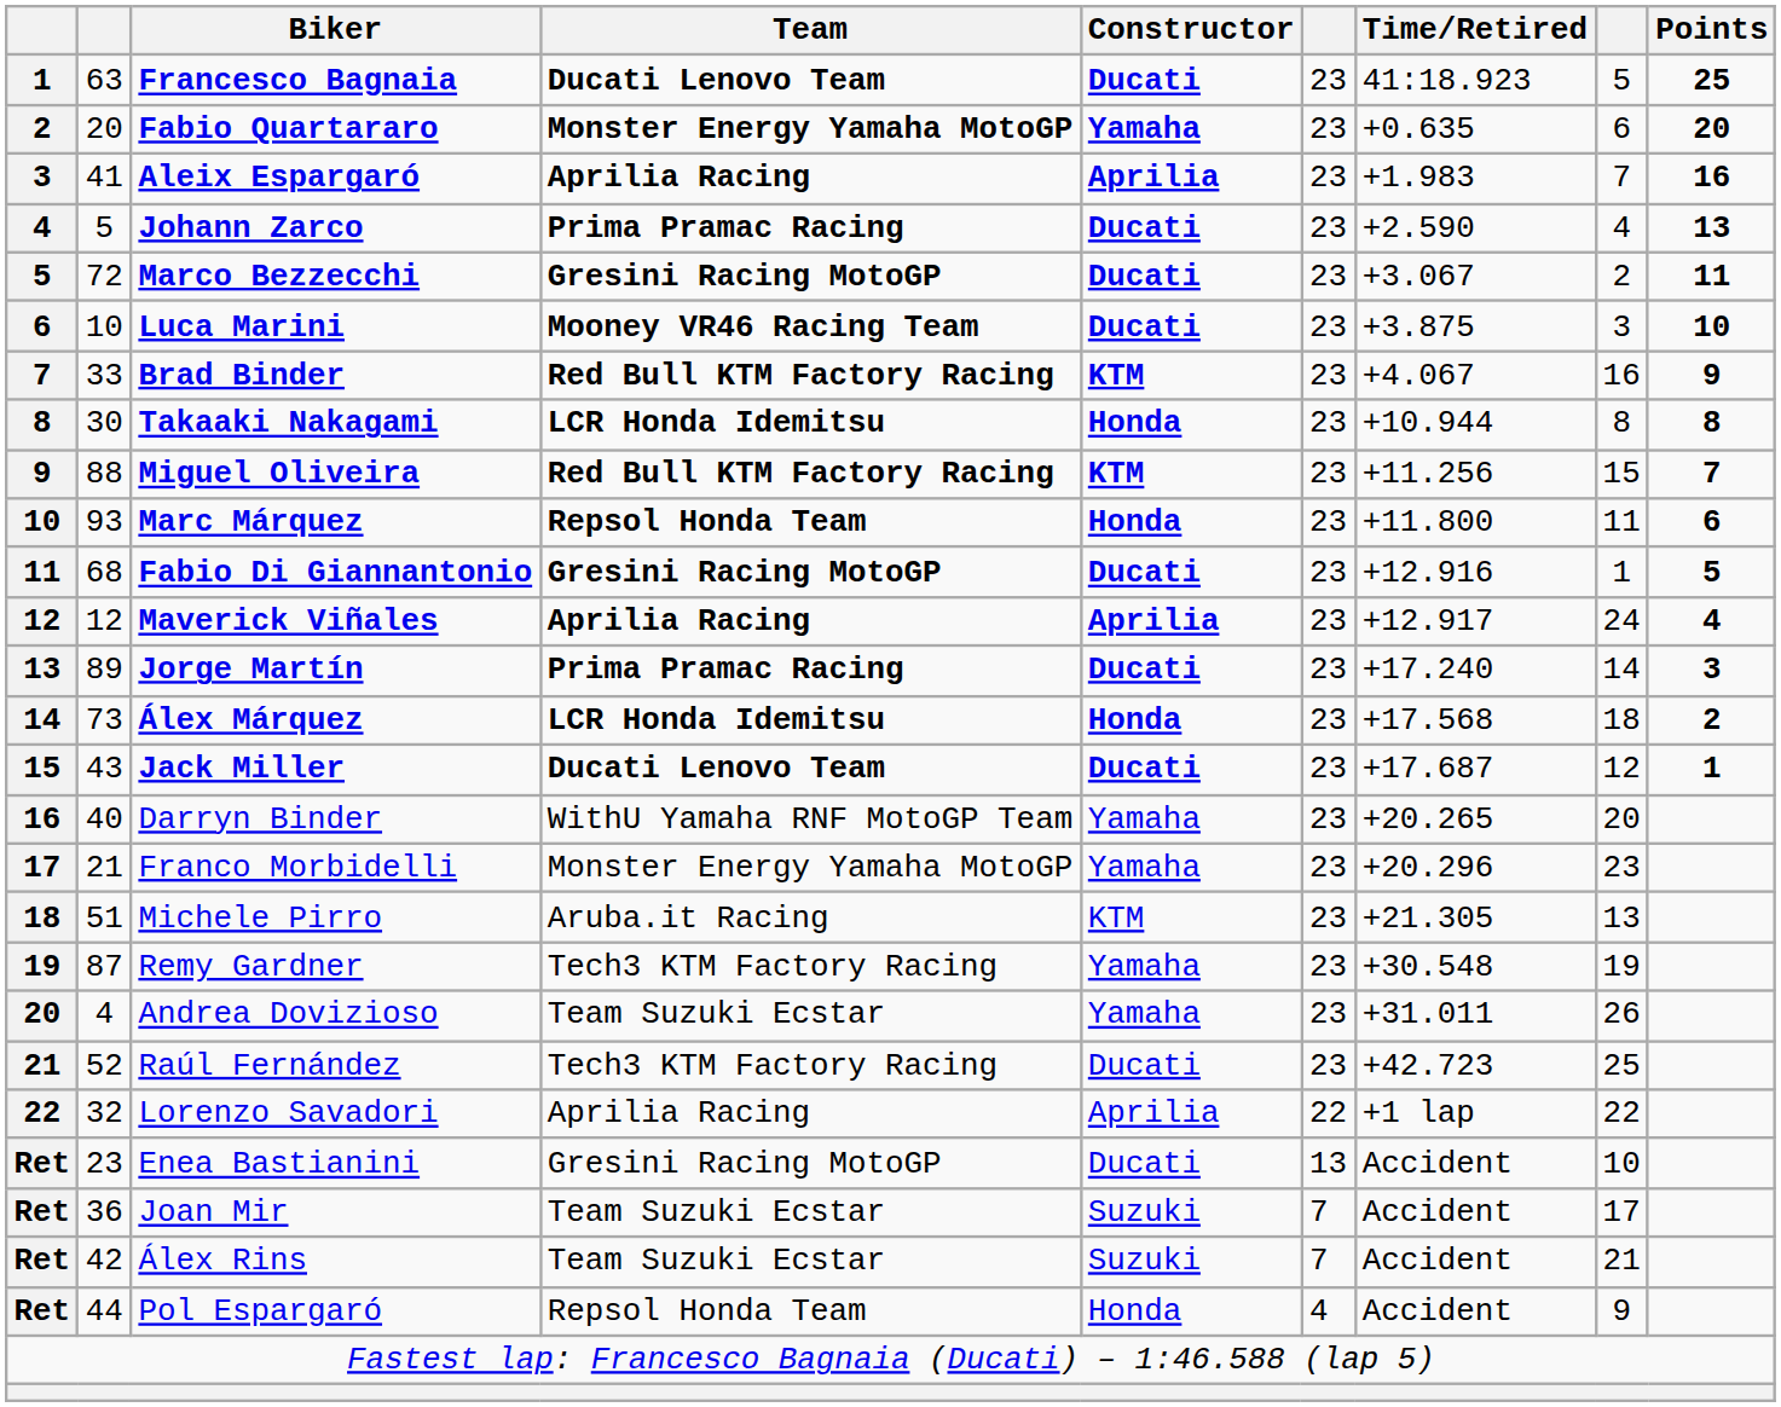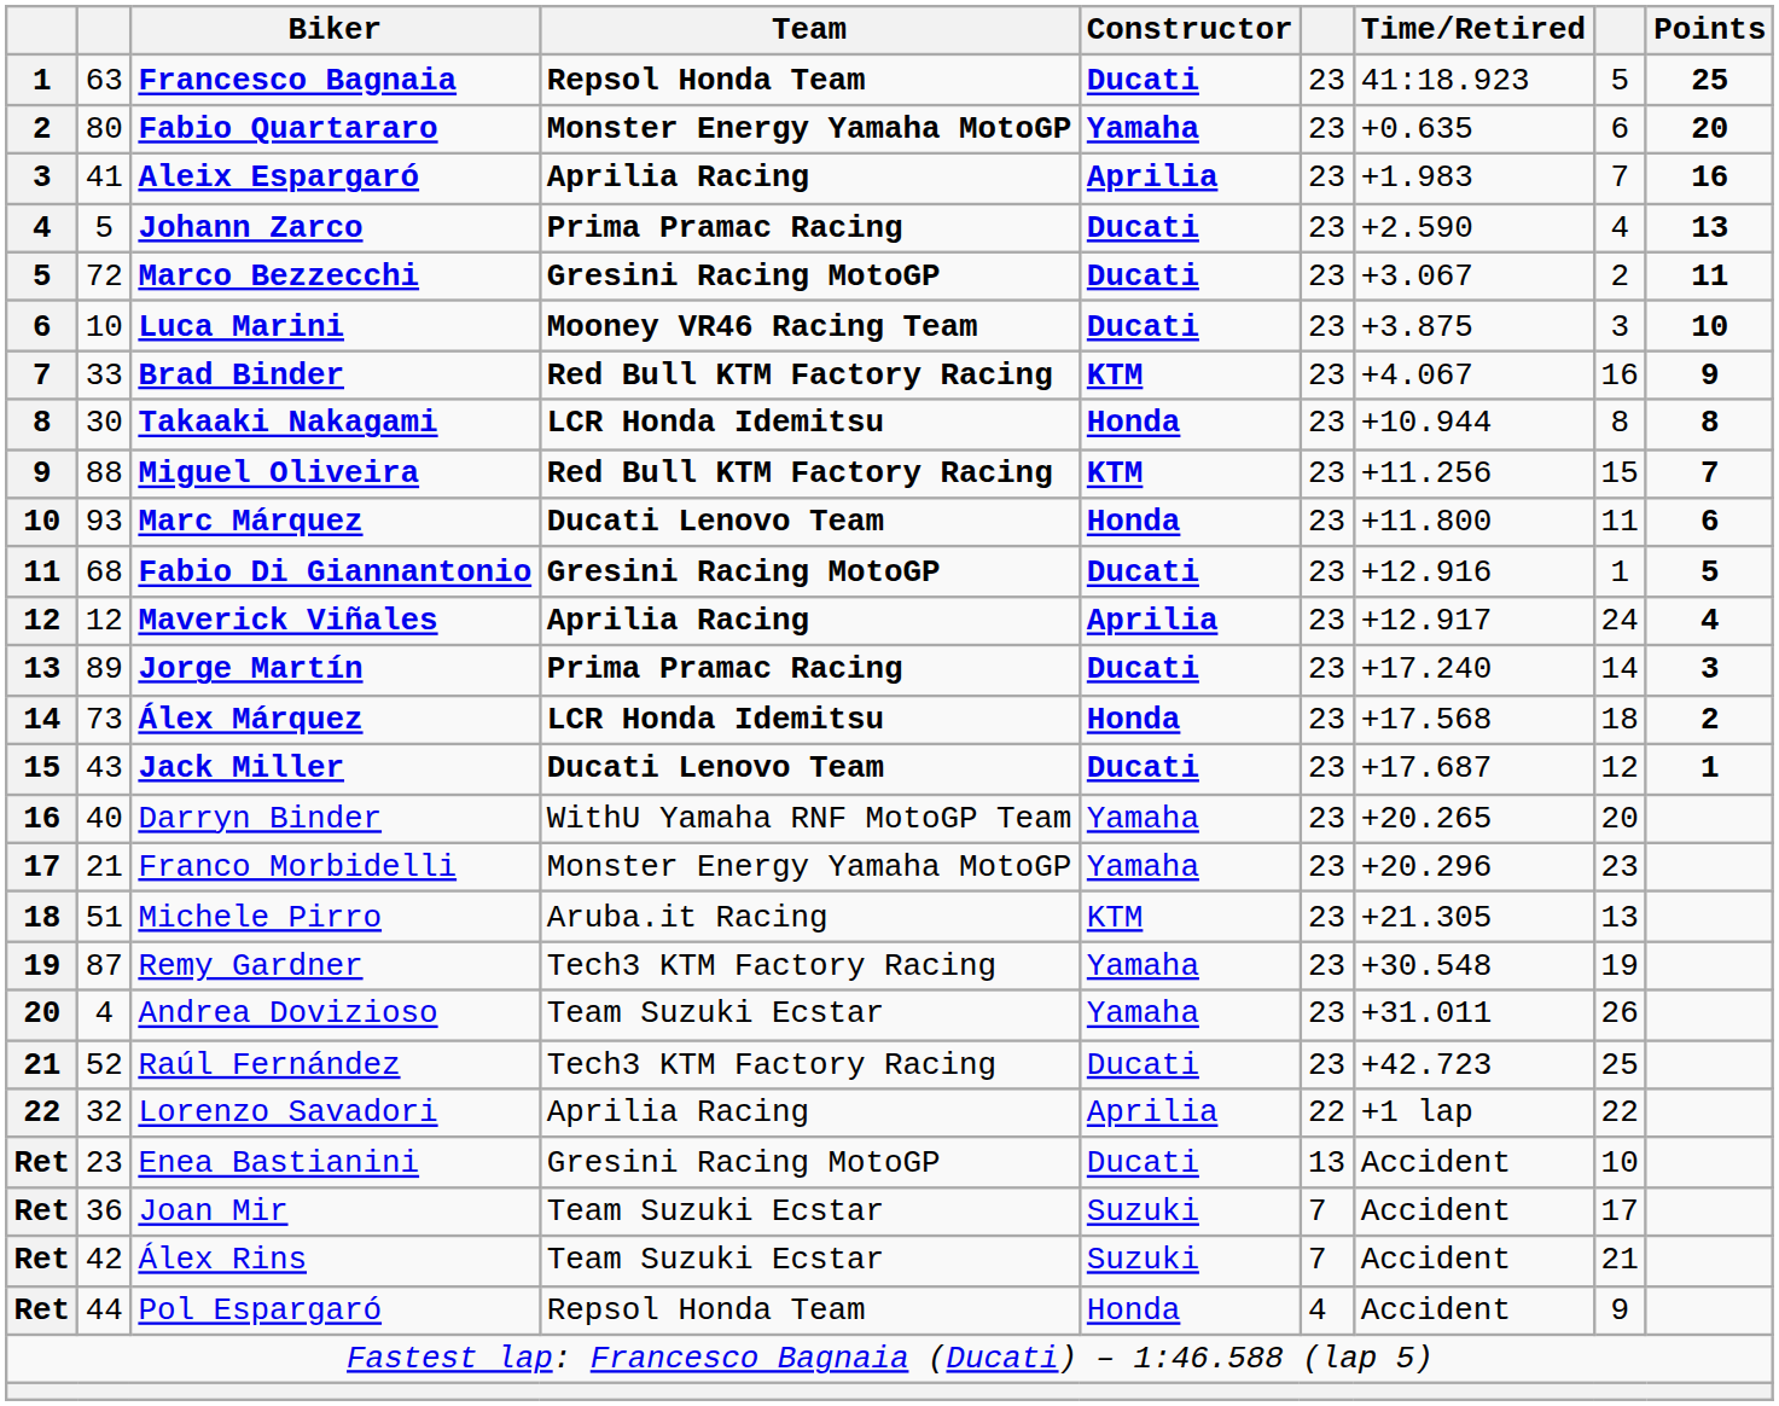 <table class="wikitable sortable" style="font-size: 85%;">
 <tr>
 <th scope="col"></th>
 <th scope="col"></th>
 <th scope="col">Biker</th>
 <th scope="col">Team</th>
 <th scope="col">Constructor</th>
 <th scope="col" class="unsortable"></th>
 <th scope="col" class="unsortable">Time/Retired</th>
 <th scope="col"></th>
 <th scope="col">Points</th>
 </tr>
 <tr>
 <th scope="row">1</th>
 <td align="center">63</td>
 <td> <strong><a href='#'>Francesco Bagnaia</a></strong></td>
-<td><strong>Ducati Lenovo Team</strong></td>
+<td><strong>Repsol Honda Team</strong></td>
 <td><strong><a href='#'>Ducati</a></strong></td>
 <td>23</td>
 <td>41:18.923</td>
 <td align="center">5</td>
 <td align="center"><strong>25</strong></td>
 </tr>
 <tr>
 <th scope="row">2</th>
-<td align="center">20</td>
+<td align="center">80</td>
 <td> <strong><a href='#'>Fabio Quartararo</a></strong></td>
 <td><strong>Monster Energy Yamaha MotoGP</strong></td>
 <td><strong><a href='#'>Yamaha</a></strong></td>
 <td>23</td>
 <td>+0.635</td>
 <td align="center">6</td>
 <td align="center"><strong>20</strong></td>
 </tr>
 <tr>
 <th scope="row">3</th>
 <td align="center">41</td>
 <td> <strong><a href='#'>Aleix Espargaró</a></strong></td>
 <td><strong>Aprilia Racing</strong></td>
 <td><strong><a href='#'>Aprilia</a></strong></td>
 <td>23</td>
 <td>+1.983</td>
 <td align="center">7</td>
 <td align="center"><strong>16</strong></td>
 </tr>
 <tr>
 <th scope="row">4</th>
 <td align="center">5</td>
 <td> <strong><a href='#'>Johann Zarco</a></strong></td>
 <td><strong>Prima Pramac Racing</strong></td>
 <td><strong><a href='#'>Ducati</a></strong></td>
 <td>23</td>
 <td>+2.590</td>
 <td align="center">4</td>
 <td align="center"><strong>13</strong></td>
 </tr>
 <tr>
 <th scope="row">5</th>
 <td align="center">72</td>
 <td> <strong><a href='#'>Marco Bezzecchi</a></strong></td>
 <td><strong>Gresini Racing MotoGP</strong></td>
 <td><strong><a href='#'>Ducati</a></strong></td>
 <td>23</td>
 <td>+3.067</td>
 <td align="center">2</td>
 <td align="center"><strong>11</strong></td>
 </tr>
 <tr>
 <th scope="row">6</th>
 <td align="center">10</td>
 <td> <strong><a href='#'>Luca Marini</a></strong></td>
 <td><strong>Mooney VR46 Racing Team</strong></td>
 <td><strong><a href='#'>Ducati</a></strong></td>
 <td>23</td>
 <td>+3.875</td>
 <td align="center">3</td>
 <td align="center"><strong>10</strong></td>
 </tr>
 <tr>
 <th scope="row">7</th>
 <td align="center">33</td>
 <td> <strong><a href='#'>Brad Binder</a></strong></td>
 <td><strong>Red Bull KTM Factory Racing</strong></td>
 <td><strong><a href='#'>KTM</a></strong></td>
 <td>23</td>
 <td>+4.067</td>
 <td align="center">16</td>
 <td align="center"><strong>9</strong></td>
 </tr>
 <tr>
 <th scope="row">8</th>
 <td align="center">30</td>
 <td> <strong><a href='#'>Takaaki Nakagami</a></strong></td>
 <td><strong>LCR Honda Idemitsu</strong></td>
 <td><strong><a href='#'>Honda</a></strong></td>
 <td>23</td>
 <td>+10.944</td>
 <td align="center">8</td>
 <td align="center"><strong>8</strong></td>
 </tr>
 <tr>
 <th scope="row">9</th>
 <td align="center">88</td>
 <td> <strong><a href='#'>Miguel Oliveira</a></strong></td>
 <td><strong>Red Bull KTM Factory Racing</strong></td>
 <td><strong><a href='#'>KTM</a></strong></td>
 <td>23</td>
 <td>+11.256</td>
 <td align="center">15</td>
 <td align="center"><strong>7</strong></td>
 </tr>
 <tr>
 <th scope="row">10</th>
 <td align="center">93</td>
 <td> <strong><a href='#'>Marc Márquez</a></strong></td>
-<td><strong>Repsol Honda Team</strong></td>
+<td><strong>Ducati Lenovo Team</strong></td>
 <td><strong><a href='#'>Honda</a></strong></td>
 <td>23</td>
 <td>+11.800</td>
 <td align="center">11</td>
 <td align="center"><strong>6</strong></td>
 </tr>
 <tr>
 <th scope="row">11</th>
 <td align="center">68</td>
 <td> <strong><a href='#'>Fabio Di Giannantonio</a></strong></td>
 <td><strong>Gresini Racing MotoGP</strong></td>
 <td><strong><a href='#'>Ducati</a></strong></td>
 <td>23</td>
 <td>+12.916</td>
 <td align="center">1</td>
 <td align="center"><strong>5</strong></td>
 </tr>
 <tr>
 <th scope="row">12</th>
 <td align="center">12</td>
 <td> <strong><a href='#'>Maverick Viñales</a></strong></td>
 <td><strong>Aprilia Racing</strong></td>
 <td><strong><a href='#'>Aprilia</a></strong></td>
 <td>23</td>
 <td>+12.917</td>
 <td align="center">24</td>
 <td align="center"><strong>4</strong></td>
 </tr>
 <tr>
 <th scope="row">13</th>
 <td align="center">89</td>
 <td> <strong><a href='#'>Jorge Martín</a></strong></td>
 <td><strong>Prima Pramac Racing</strong></td>
 <td><strong><a href='#'>Ducati</a></strong></td>
 <td>23</td>
 <td>+17.240</td>
 <td align="center">14</td>
 <td align="center"><strong>3</strong></td>
 </tr>
 <tr>
 <th scope="row">14</th>
 <td align="center">73</td>
 <td> <strong><a href='#'>Álex Márquez</a></strong></td>
 <td><strong>LCR Honda Idemitsu</strong></td>
 <td><strong><a href='#'>Honda</a></strong></td>
 <td>23</td>
 <td>+17.568</td>
 <td align="center">18</td>
 <td align="center"><strong>2</strong></td>
 </tr>
 <tr>
 <th scope="row">15</th>
 <td align="center">43</td>
 <td> <strong><a href='#'>Jack Miller</a></strong></td>
 <td><strong>Ducati Lenovo Team</strong></td>
 <td><strong><a href='#'>Ducati</a></strong></td>
 <td>23</td>
 <td>+17.687</td>
 <td align="center">12</td>
 <td align="center"><strong>1</strong></td>
 </tr>
 <tr>
 <th scope="row">16</th>
 <td align="center">40</td>
 <td> <a href='#'>Darryn Binder</a></td>
 <td>WithU Yamaha RNF MotoGP Team</td>
 <td><a href='#'>Yamaha</a></td>
 <td>23</td>
 <td>+20.265</td>
 <td align="center">20</td>
 <td></td>
 </tr>
 <tr>
 <th scope="row">17</th>
 <td align="center">21</td>
 <td> <a href='#'>Franco Morbidelli</a></td>
 <td>Monster Energy Yamaha MotoGP</td>
 <td><a href='#'>Yamaha</a></td>
 <td>23</td>
 <td>+20.296</td>
 <td align="center">23</td>
 </tr>
 <tr>
 <th scope="row">18</th>
 <td align="center">51</td>
 <td> <a href='#'>Michele Pirro</a></td>
 <td>Aruba.it Racing</td>
 <td><a href='#'>KTM</a></td>
 <td>23</td>
 <td>+21.305</td>
 <td align="center">13</td>
 <td></td>
 </tr>
 <tr>
 <th scope="row">19</th>
 <td align="center">87</td>
 <td> <a href='#'>Remy Gardner</a></td>
 <td>Tech3 KTM Factory Racing</td>
 <td><a href='#'>Yamaha</a></td>
 <td>23</td>
 <td>+30.548</td>
 <td align="center">19</td>
 <td></td>
 </tr>
 <tr>
 <th scope="row">20</th>
 <td align="center">4</td>
 <td> <a href='#'>Andrea Dovizioso</a></td>
 <td>Team Suzuki Ecstar</td>
 <td><a href='#'>Yamaha</a></td>
 <td>23</td>
 <td>+31.011</td>
 <td align="center">26</td>
 <td></td>
 </tr>
 <tr>
 <th scope="row">21</th>
 <td align="center">52</td>
 <td> <a href='#'>Raúl Fernández</a></td>
 <td>Tech3 KTM Factory Racing</td>
 <td><a href='#'>Ducati</a></td>
 <td>23</td>
 <td>+42.723</td>
 <td align="center">25</td>
 <td></td>
 </tr>
 <tr>
 <th scope="row">22</th>
 <td align="center">32</td>
 <td> <a href='#'>Lorenzo Savadori</a></td>
 <td>Aprilia Racing</td>
 <td><a href='#'>Aprilia</a></td>
 <td>22</td>
 <td>+1 lap</td>
 <td align="center">22</td>
 <td></td>
 </tr>
 <tr>
 <th scope="row">Ret</th>
 <td align="center">23</td>
 <td> <a href='#'>Enea Bastianini</a></td>
 <td>Gresini Racing MotoGP</td>
 <td><a href='#'>Ducati</a></td>
 <td>13</td>
 <td>Accident</td>
 <td align="center">10</td>
 <td></td>
 </tr>
 <tr>
 <th scope="row">Ret</th>
 <td align="center">36</td>
 <td> <a href='#'>Joan Mir</a></td>
 <td>Team Suzuki Ecstar</td>
 <td><a href='#'>Suzuki</a></td>
 <td>7</td>
 <td>Accident</td>
 <td align="center">17</td>
 <td></td>
 </tr>
 <tr>
 <th scope="row">Ret</th>
 <td align="center">42</td>
 <td> <a href='#'>Álex Rins</a></td>
 <td>Team Suzuki Ecstar</td>
 <td><a href='#'>Suzuki</a></td>
 <td>7</td>
 <td>Accident</td>
 <td align="center">21</td>
 <td></td>
 </tr>
 <tr>
 <th scope="row">Ret</th>
 <td align="center">44</td>
 <td> <a href='#'>Pol Espargaró</a></td>
 <td>Repsol Honda Team</td>
 <td><a href='#'>Honda</a></td>
 <td>4</td>
 <td>Accident</td>
 <td align="center">9</td>
 <td></td>
 </tr>
 <tr class="sortbottom">
 <td colspan="9" style="text-align:center"><em><a href='#'>Fastest lap</a>:  <a href='#'>Francesco Bagnaia</a> (<a href='#'>Ducati</a>) – 1:46.588 (lap 5)</em></td>
 </tr>
 <tr>
 <th colspan=9></th>
 </tr>
 </table>
